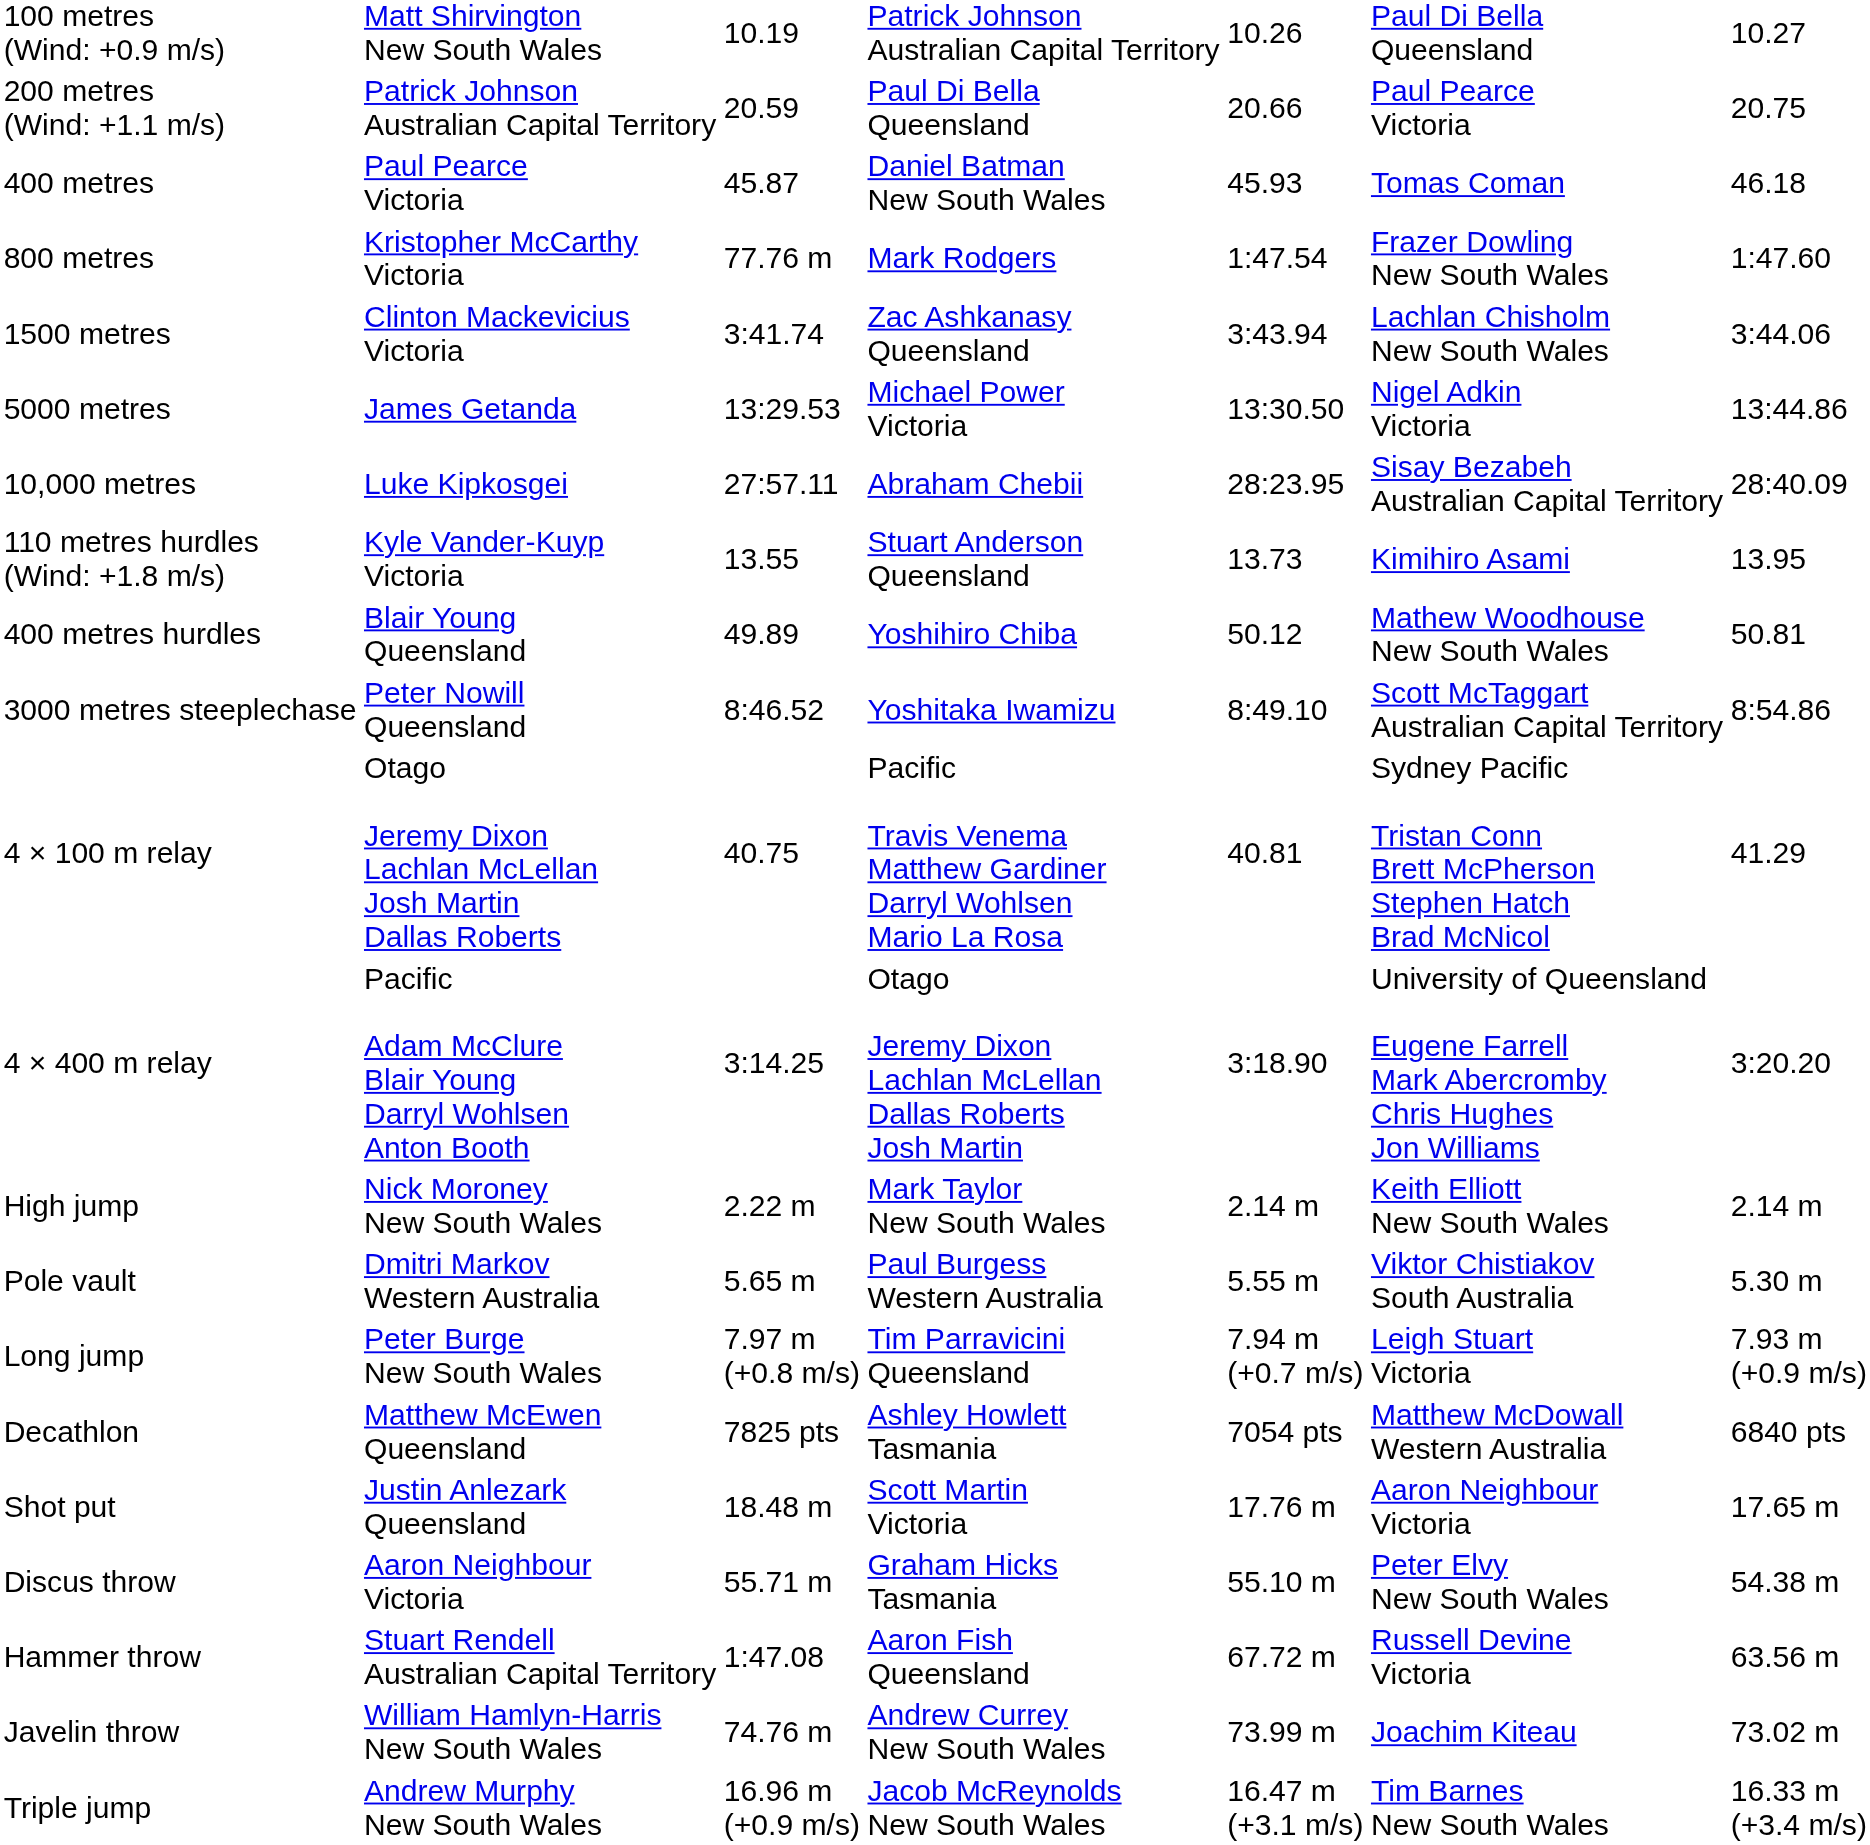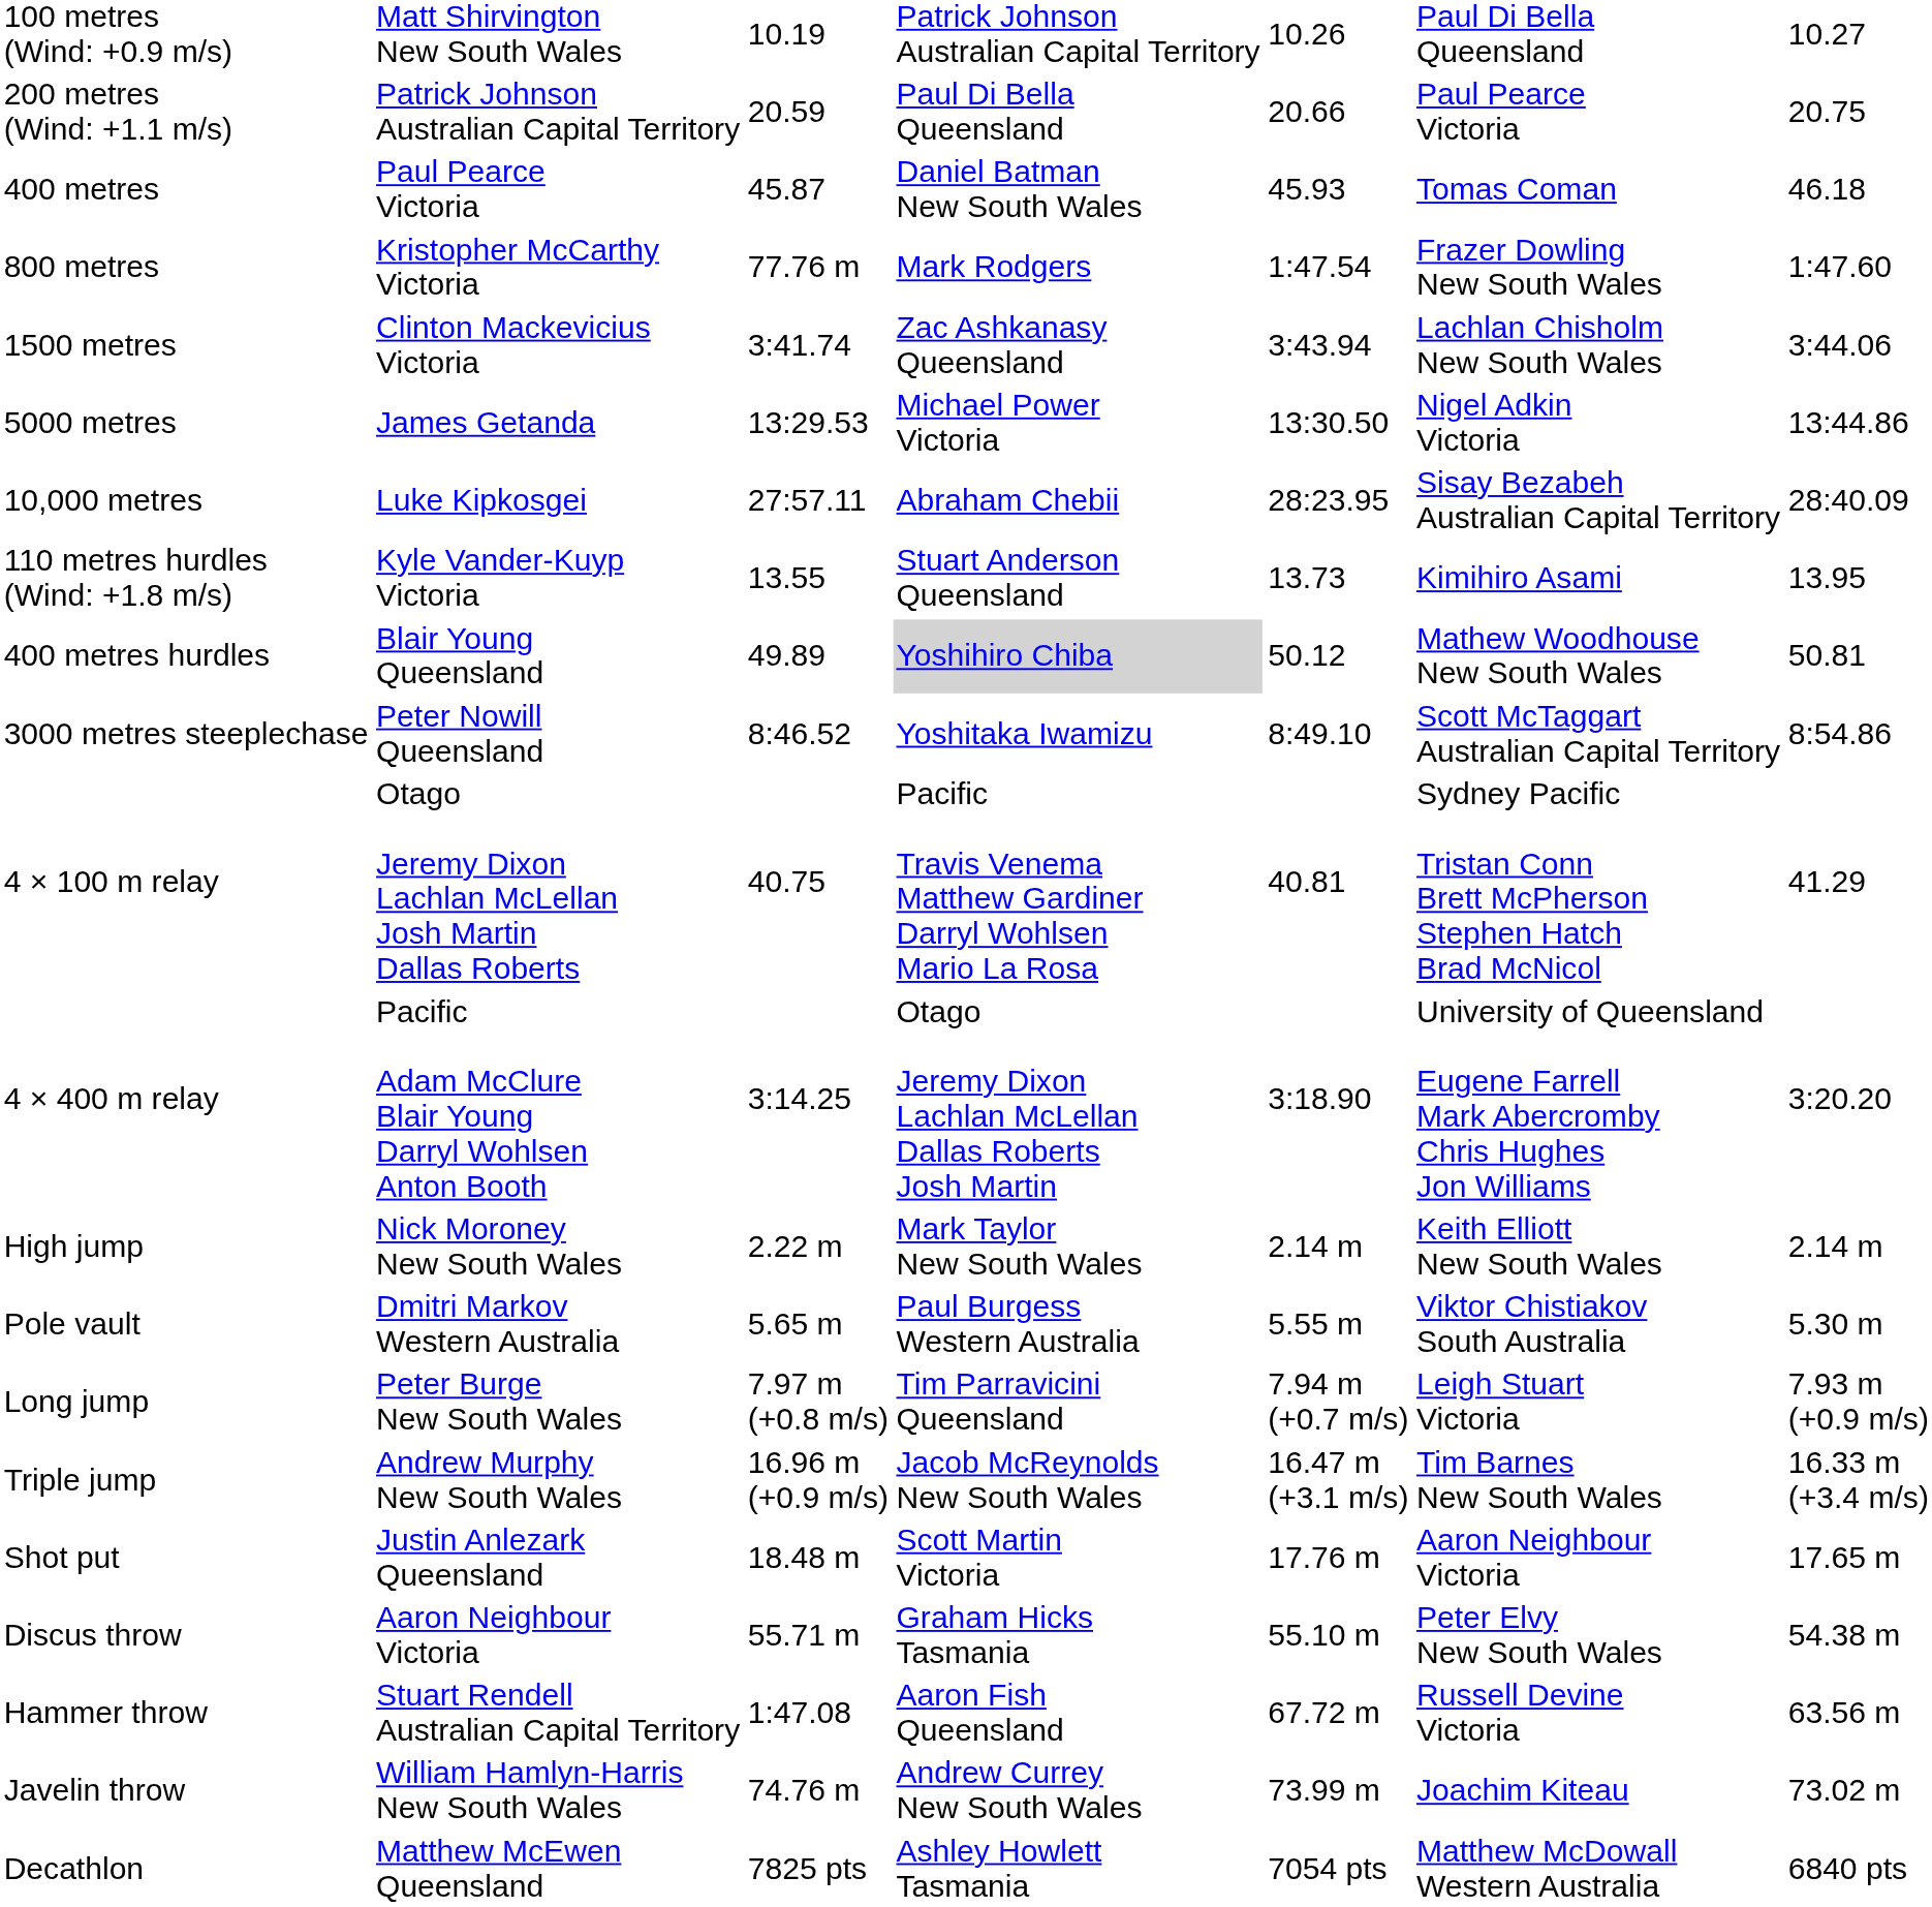 <table>
 <tr>
 <td>100 metres<br>(Wind: +0.9 m/s)</td>
 <td><a href='#'>Matt Shirvington</a><br>New South Wales</td>
 <td>10.19</td>
 <td><a href='#'>Patrick Johnson</a><br>Australian Capital Territory</td>
 <td>10.26</td>
 <td><a href='#'>Paul Di Bella</a><br>Queensland</td>
 <td>10.27</td>
 </tr>
 <tr>
 <td>200 metres<br>(Wind: +1.1 m/s)</td>
 <td><a href='#'>Patrick Johnson</a><br>Australian Capital Territory</td>
 <td>20.59</td>
 <td><a href='#'>Paul Di Bella</a><br>Queensland</td>
 <td>20.66</td>
 <td><a href='#'>Paul Pearce</a><br>Victoria</td>
 <td>20.75</td>
 </tr>
 <tr>
 <td>400 metres</td>
 <td><a href='#'>Paul Pearce</a><br>Victoria</td>
 <td>45.87</td>
 <td><a href='#'>Daniel Batman</a><br>New South Wales</td>
 <td>45.93</td>
 <td><a href='#'>Tomas Coman</a><br></td>
 <td>46.18</td>
 </tr>
 <tr>
 <td>800 metres</td>
 <td><a href='#'>Kristopher McCarthy</a><br>Victoria</td>
 <td>77.76 m</td>
 <td><a href='#'>Mark Rodgers</a><br></td>
 <td>1:47.54</td>
 <td><a href='#'>Frazer Dowling</a><br>New South Wales</td>
 <td>1:47.60</td>
 </tr>
 <tr>
 <td>1500 metres</td>
 <td><a href='#'>Clinton Mackevicius</a><br>Victoria</td>
 <td>3:41.74</td>
 <td><a href='#'>Zac Ashkanasy</a><br>Queensland</td>
 <td>3:43.94</td>
 <td><a href='#'>Lachlan Chisholm</a><br>New South Wales</td>
 <td>3:44.06</td>
 </tr>
 <tr>
 <td>5000 metres</td>
 <td><a href='#'>James Getanda</a><br></td>
 <td>13:29.53</td>
 <td><a href='#'>Michael Power</a><br>Victoria</td>
 <td>13:30.50</td>
 <td><a href='#'>Nigel Adkin</a><br>Victoria</td>
 <td>13:44.86</td>
 </tr>
 <tr>
 <td>10,000 metres</td>
 <td><a href='#'>Luke Kipkosgei</a><br></td>
 <td>27:57.11</td>
 <td><a href='#'>Abraham Chebii</a><br></td>
 <td>28:23.95</td>
 <td><a href='#'>Sisay Bezabeh</a><br>Australian Capital Territory</td>
 <td>28:40.09</td>
 </tr>
 <tr>
 <td>110 metres hurdles<br>(Wind: +1.8 m/s)</td>
 <td><a href='#'>Kyle Vander-Kuyp</a><br>Victoria</td>
 <td>13.55</td>
 <td><a href='#'>Stuart Anderson</a><br>Queensland</td>
 <td>13.73</td>
 <td><a href='#'>Kimihiro Asami</a><br></td>
 <td>13.95</td>
 </tr>
 <tr>
 <td>400 metres hurdles</td>
 <td><a href='#'>Blair Young</a><br>Queensland</td>
 <td>49.89</td>
-<td><a href='#'>Yoshihiro Chiba</a><br></td>
+<td style="background: lightgrey;"><a href='#'>Yoshihiro Chiba</a><br></td>
 <td>50.12</td>
 <td><a href='#'>Mathew Woodhouse</a><br>New South Wales</td>
 <td>50.81</td>
 </tr>
 <tr>
 <td>3000 metres steeplechase</td>
 <td><a href='#'>Peter Nowill</a><br>Queensland</td>
 <td>8:46.52</td>
 <td><a href='#'>Yoshitaka Iwamizu</a><br></td>
 <td>8:49.10</td>
 <td><a href='#'>Scott McTaggart</a><br>Australian Capital Territory</td>
 <td>8:54.86</td>
 </tr>
 <tr>
 <td>4 × 100 m relay</td>
 <td>Otago<br><br><a href='#'>Jeremy Dixon</a><br><a href='#'>Lachlan McLellan</a><br><a href='#'>Josh Martin</a><br><a href='#'>Dallas Roberts</a></td>
 <td>40.75</td>
 <td>Pacific<br><br><a href='#'>Travis Venema</a><br><a href='#'>Matthew Gardiner</a><br><a href='#'>Darryl Wohlsen</a><br><a href='#'>Mario La Rosa</a></td>
 <td>40.81</td>
 <td>Sydney Pacific<br><br><a href='#'>Tristan Conn</a><br><a href='#'>Brett McPherson</a><br><a href='#'>Stephen Hatch</a><br><a href='#'>Brad McNicol</a></td>
 <td>41.29</td>
 </tr>
 <tr>
 <td>4 × 400 m relay</td>
 <td>Pacific<br><br><a href='#'>Adam McClure</a><br><a href='#'>Blair Young</a><br><a href='#'>Darryl Wohlsen</a><br><a href='#'>Anton Booth</a></td>
 <td>3:14.25</td>
 <td>Otago<br><br><a href='#'>Jeremy Dixon</a><br><a href='#'>Lachlan McLellan</a><br><a href='#'>Dallas Roberts</a><br><a href='#'>Josh Martin</a></td>
 <td>3:18.90</td>
 <td>University of Queensland<br><br><a href='#'>Eugene Farrell</a><br><a href='#'>Mark Abercromby</a><br><a href='#'>Chris Hughes</a><br><a href='#'>Jon Williams</a></td>
 <td>3:20.20</td>
 </tr>
 <tr>
 <td>High jump</td>
 <td><a href='#'>Nick Moroney</a><br>New South Wales</td>
 <td>2.22 m</td>
 <td><a href='#'>Mark Taylor</a><br>New South Wales</td>
 <td>2.14 m</td>
 <td><a href='#'>Keith Elliott</a><br>New South Wales</td>
 <td>2.14 m</td>
 </tr>
 <tr>
 <td>Pole vault</td>
 <td><a href='#'>Dmitri Markov</a><br>Western Australia</td>
 <td>5.65 m</td>
 <td><a href='#'>Paul Burgess</a><br>Western Australia</td>
 <td>5.55 m</td>
 <td><a href='#'>Viktor Chistiakov</a><br>South Australia</td>
 <td>5.30 m</td>
 </tr>
 <tr>
 <td>Long jump</td>
 <td><a href='#'>Peter Burge</a><br>New South Wales</td>
 <td>7.97 m <br>(+0.8 m/s)</td>
 <td><a href='#'>Tim Parravicini</a><br>Queensland</td>
 <td>7.94 m <br>(+0.7 m/s)</td>
 <td><a href='#'>Leigh Stuart</a><br>Victoria</td>
 <td>7.93 m <br>(+0.9 m/s)</td>
 </tr>
 <tr>
-<td>Decathlon</td>
-<td><a href='#'>Matthew McEwen</a><br>Queensland</td>
-<td>7825 pts</td>
-<td><a href='#'>Ashley Howlett</a><br>Tasmania</td>
-<td>7054 pts</td>
-<td><a href='#'>Matthew McDowall</a><br>Western Australia</td>
-<td>6840 pts</td>
+<td>Triple jump</td>
+<td><a href='#'>Andrew Murphy</a><br>New South Wales</td>
+<td>16.96 m <br>(+0.9 m/s)</td>
+<td><a href='#'>Jacob McReynolds</a><br>New South Wales</td>
+<td>16.47 m <br>(+3.1 m/s)</td>
+<td><a href='#'>Tim Barnes</a><br>New South Wales</td>
+<td>16.33 m <br>(+3.4 m/s)</td>
 </tr>
 <tr>
 <td>Shot put</td>
 <td><a href='#'>Justin Anlezark</a><br>Queensland</td>
 <td>18.48 m</td>
 <td><a href='#'>Scott Martin</a><br>Victoria</td>
 <td>17.76 m</td>
 <td><a href='#'>Aaron Neighbour</a><br>Victoria</td>
 <td>17.65 m</td>
 </tr>
 <tr>
 <td>Discus throw</td>
 <td><a href='#'>Aaron Neighbour</a><br>Victoria</td>
 <td>55.71 m</td>
 <td><a href='#'>Graham Hicks</a><br>Tasmania</td>
 <td>55.10 m</td>
 <td><a href='#'>Peter Elvy</a><br>New South Wales</td>
 <td>54.38 m</td>
 </tr>
 <tr>
 <td>Hammer throw</td>
 <td><a href='#'>Stuart Rendell</a><br>Australian Capital Territory</td>
 <td>1:47.08</td>
 <td><a href='#'>Aaron Fish</a><br>Queensland</td>
 <td>67.72 m</td>
 <td><a href='#'>Russell Devine</a><br>Victoria</td>
 <td>63.56 m</td>
 </tr>
 <tr>
 <td>Javelin throw</td>
 <td><a href='#'>William Hamlyn-Harris</a><br>New South Wales</td>
 <td>74.76 m</td>
 <td><a href='#'>Andrew Currey</a><br>New South Wales</td>
 <td>73.99 m</td>
 <td><a href='#'>Joachim Kiteau</a><br></td>
 <td>73.02 m</td>
 </tr>
 <tr>
-<td>Triple jump</td>
-<td><a href='#'>Andrew Murphy</a><br>New South Wales</td>
-<td>16.96 m <br>(+0.9 m/s)</td>
-<td><a href='#'>Jacob McReynolds</a><br>New South Wales</td>
-<td>16.47 m <br>(+3.1 m/s)</td>
-<td><a href='#'>Tim Barnes</a><br>New South Wales</td>
-<td>16.33 m <br>(+3.4 m/s)</td>
+<td>Decathlon</td>
+<td><a href='#'>Matthew McEwen</a><br>Queensland</td>
+<td>7825 pts</td>
+<td><a href='#'>Ashley Howlett</a><br>Tasmania</td>
+<td>7054 pts</td>
+<td><a href='#'>Matthew McDowall</a><br>Western Australia</td>
+<td>6840 pts</td>
 </tr>
 <tr>
 </tr>
 </table>
